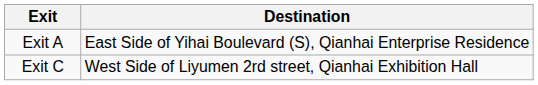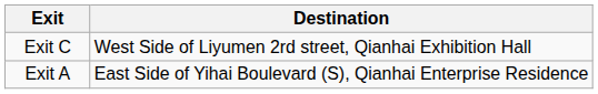 <table class="wikitable">
 <tr>
 <th style="width:70px">Exit</th>
 <th>Destination</th>
 </tr>
 <tr>
+<td align="center">Exit C</td>
+<td>West Side of Liyumen 2rd street, Qianhai Exhibition Hall</td>
+</tr>
+<tr>
 <td align="center">Exit A</td>
 <td>East Side of Yihai Boulevard (S), Qianhai Enterprise Residence</td>
 </tr>
-<tr>
-<td align="center">Exit C</td>
-<td>West Side of Liyumen 2rd street, Qianhai Exhibition Hall</td>
-</tr>
 </table>
